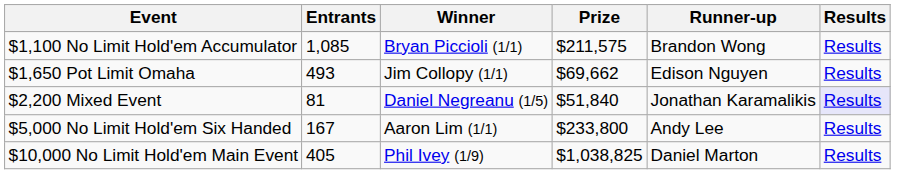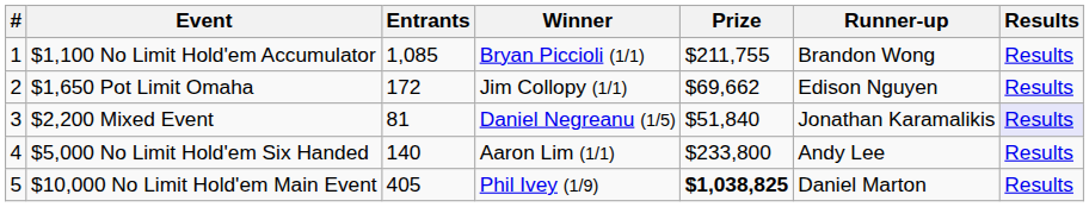 <table class="wikitable sortable">
 <tr>
+<th bgcolor="#FFEBAD">#</th>
 <th bgcolor="#FFEBAD">Event</th>
 <th bgcolor="#FFEBAD">Entrants</th>
 <th bgcolor="#FFEBAD">Winner</th>
 <th bgcolor="#FFEBAD">Prize</th>
 <th bgcolor="#FFEBAD">Runner-up</th>
 <th bgcolor="#FFEBAD">Results</th>
 </tr>
 <tr>
+<td>1</td>
 <td>$1,100 No Limit Hold'em Accumulator</td>
 <td>1,085</td>
 <td><a href='#'>Bryan Piccioli</a> <small>(1/1)</small></td>
-<td>$211,575</td>
+<td>$211,755</td>
 <td>Brandon Wong</td>
 <td><a href='#'>Results</a></td>
 </tr>
 <tr>
+<td>2</td>
 <td>$1,650 Pot Limit Omaha</td>
-<td>493</td>
+<td>172</td>
 <td>Jim Collopy <small>(1/1)</small></td>
 <td>$69,662</td>
 <td>Edison Nguyen</td>
 <td><a href='#'>Results</a></td>
 </tr>
 <tr>
+<td>3</td>
 <td>$2,200 Mixed Event</td>
 <td>81</td>
 <td><a href='#'>Daniel Negreanu</a> <small>(1/5)</small></td>
 <td>$51,840</td>
 <td>Jonathan Karamalikis</td>
 <td style="background: lavender;"><a href='#'>Results</a></td>
 </tr>
 <tr>
+<td>4</td>
 <td>$5,000 No Limit Hold'em Six Handed</td>
-<td>167</td>
+<td>140</td>
 <td>Aaron Lim <small>(1/1)</small></td>
 <td>$233,800</td>
 <td>Andy Lee</td>
 <td><a href='#'>Results</a></td>
 </tr>
 <tr>
+<td>5</td>
 <td>$10,000 No Limit Hold'em Main Event</td>
 <td>405</td>
 <td><a href='#'>Phil Ivey</a> <small>(1/9)</small></td>
-<td>$1,038,825</td>
+<td><strong>$1,038,825</strong></td>
 <td>Daniel Marton</td>
 <td><a href='#'>Results</a></td>
 </tr>
 </table>
